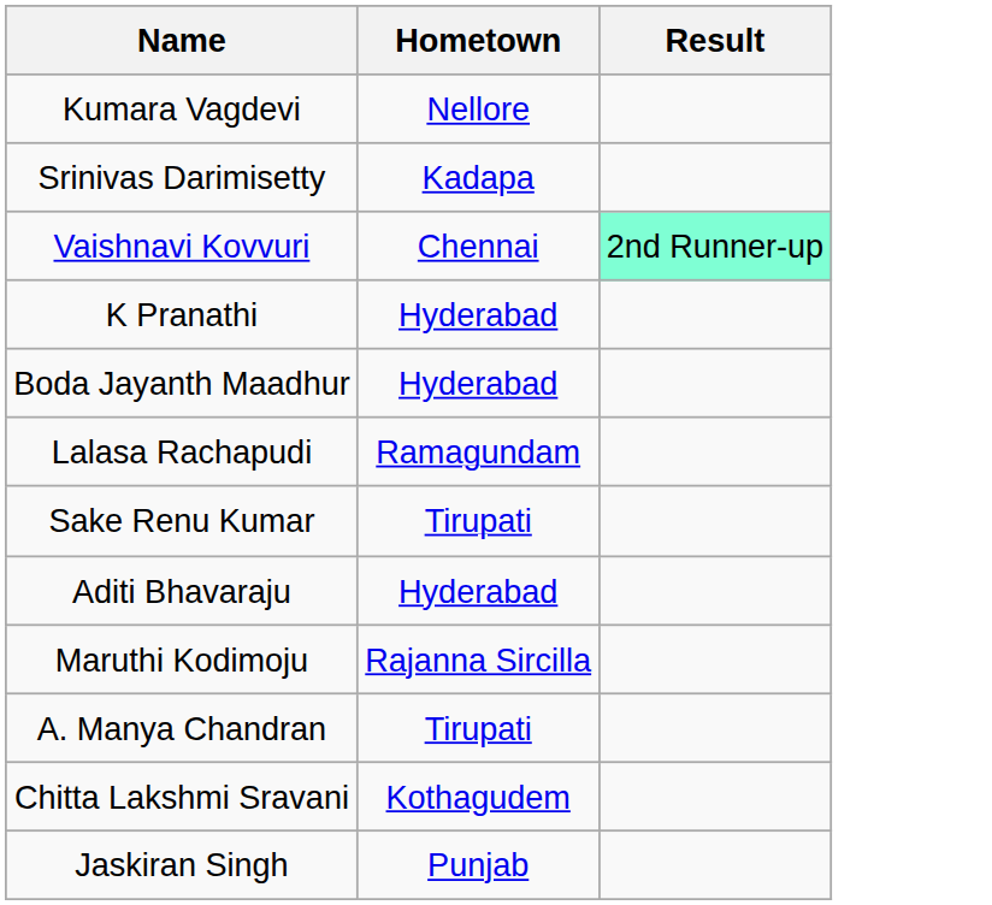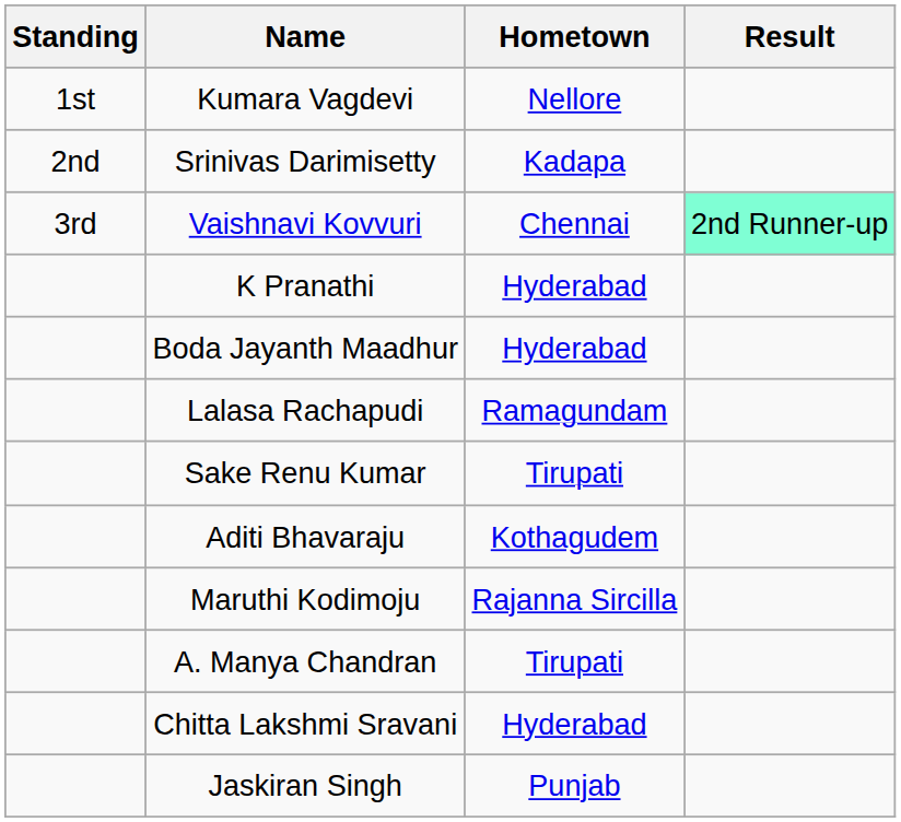 <table class="wikitable sortable" style=" text-align:center; font-size:95%;  line-height:25px; width:auto;">
 <tr>
+<th>Standing</th>
 <th>Name</th>
 <th>Hometown</th>
 <th>Result</th>
 </tr>
 <tr>
+<td>1st</td>
 <td>Kumara Vagdevi</td>
 <td><a href='#'>Nellore</a></td>
 <td></td>
 </tr>
 <tr>
+<td>2nd</td>
 <td>Srinivas Darimisetty</td>
 <td><a href='#'>Kadapa</a></td>
 <td></td>
 </tr>
 <tr>
+<td>3rd</td>
 <td><a href='#'>Vaishnavi Kovvuri</a></td>
 <td><a href='#'>Chennai</a></td>
 <td style="background:#7FFFD4;">2nd Runner-up</td>
 </tr>
 <tr>
+<td></td>
 <td>K Pranathi</td>
 <td><a href='#'>Hyderabad</a></td>
 <td></td>
 </tr>
 <tr>
+<td></td>
 <td>Boda Jayanth Maadhur</td>
 <td><a href='#'>Hyderabad</a></td>
 <td></td>
 </tr>
 <tr>
+<td></td>
 <td>Lalasa Rachapudi</td>
 <td><a href='#'>Ramagundam</a></td>
 <td></td>
 </tr>
 <tr>
+<td></td>
 <td>Sake Renu Kumar</td>
 <td><a href='#'>Tirupati</a></td>
 <td></td>
 </tr>
 <tr>
+<td></td>
 <td>Aditi Bhavaraju</td>
-<td><a href='#'>Hyderabad</a></td>
+<td><a href='#'>Kothagudem</a></td>
 <td></td>
 </tr>
 <tr>
+<td></td>
 <td>Maruthi Kodimoju</td>
 <td><a href='#'>Rajanna Sircilla</a></td>
 <td></td>
 </tr>
 <tr>
+<td></td>
 <td>A. Manya Chandran</td>
 <td><a href='#'>Tirupati</a></td>
 <td></td>
 </tr>
 <tr>
+<td></td>
 <td>Chitta Lakshmi Sravani</td>
-<td><a href='#'>Kothagudem</a></td>
+<td><a href='#'>Hyderabad</a></td>
 <td></td>
 </tr>
 <tr>
+<td></td>
 <td>Jaskiran Singh</td>
 <td><a href='#'>Punjab</a></td>
 <td></td>
 </tr>
 </table>
